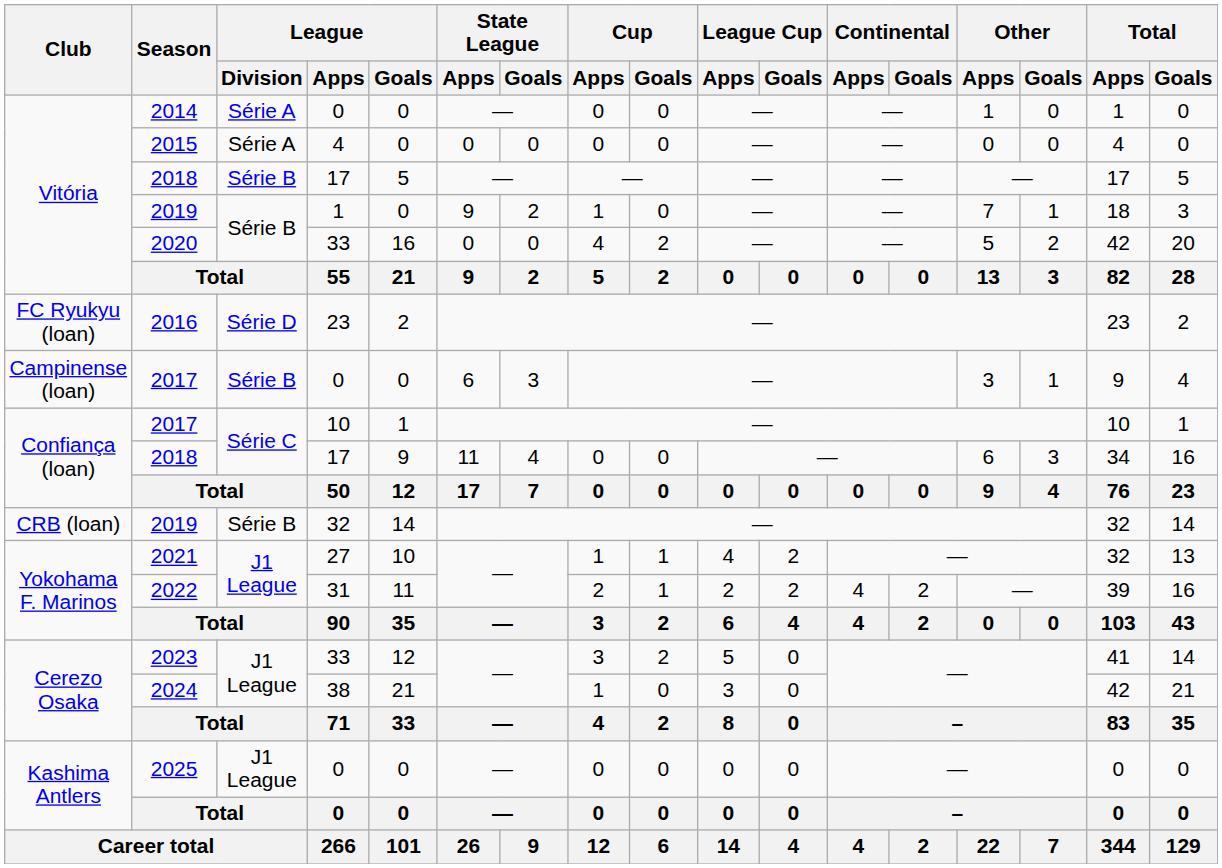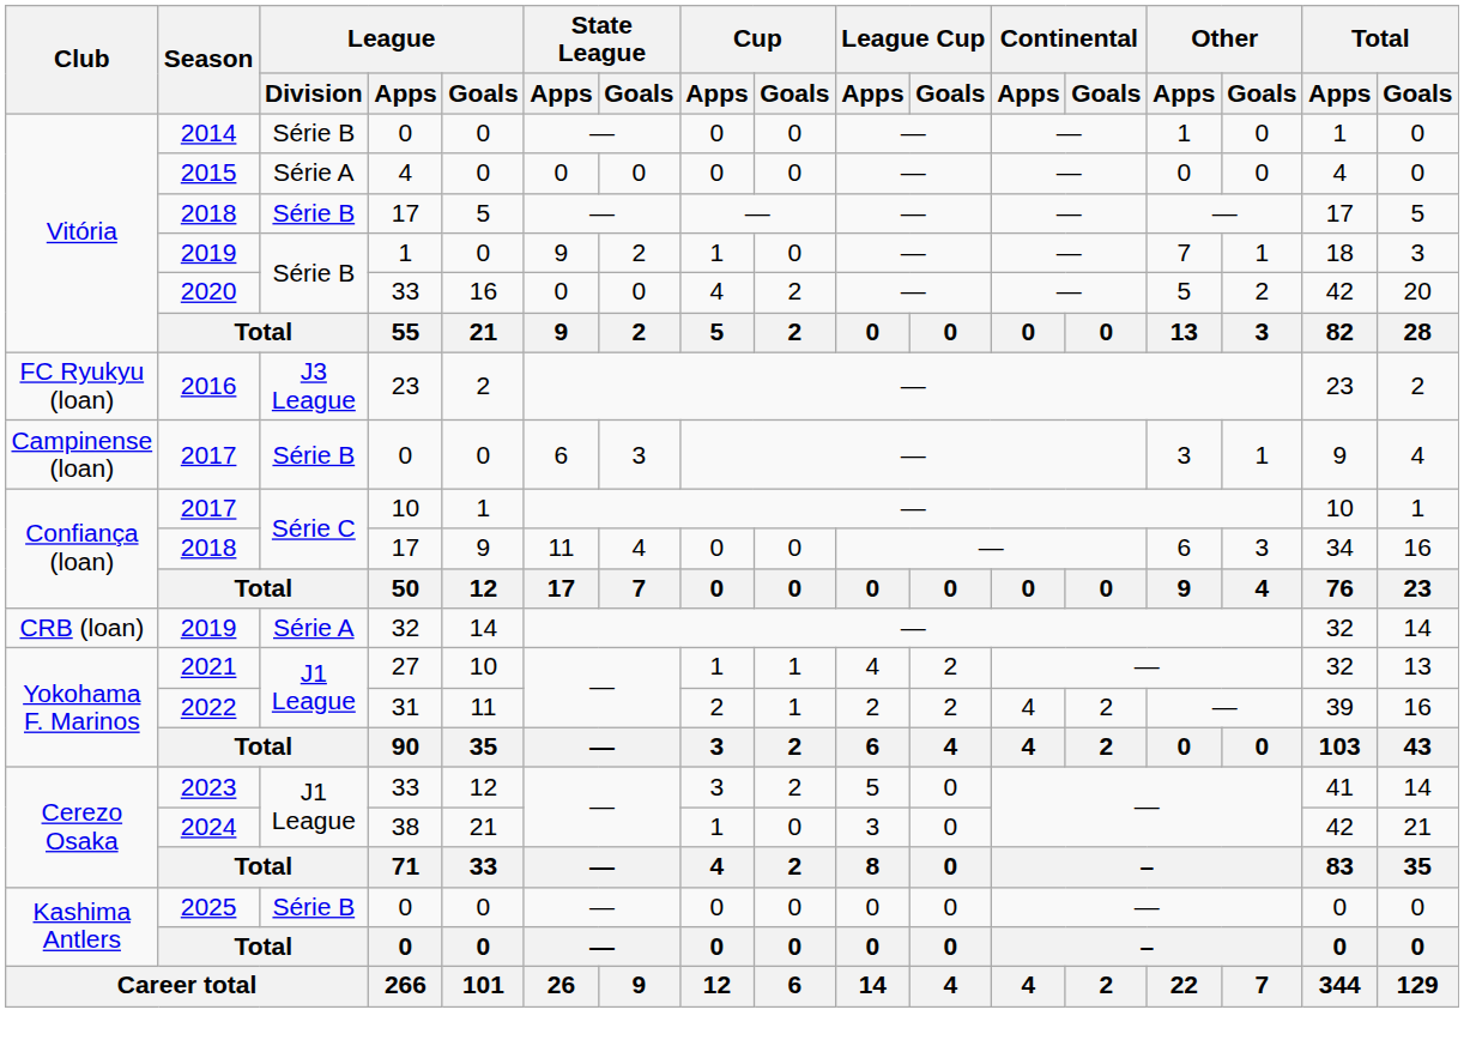 <table class="wikitable" style="text-align: center;">
 <tr>
 <th rowspan="2">Club</th>
 <th rowspan="2">Season</th>
 <th colspan="3">League</th>
 <th colspan="2">State League</th>
 <th colspan="2">Cup</th>
 <th colspan="2">League Cup</th>
 <th colspan="2">Continental</th>
 <th colspan="2">Other</th>
 <th colspan="2">Total</th>
 </tr>
 <tr>
 <th>Division</th>
 <th>Apps</th>
 <th>Goals</th>
 <th>Apps</th>
 <th>Goals</th>
 <th>Apps</th>
 <th>Goals</th>
 <th>Apps</th>
 <th>Goals</th>
 <th>Apps</th>
 <th>Goals</th>
 <th>Apps</th>
 <th>Goals</th>
 <th>Apps</th>
 <th>Goals</th>
 </tr>
 <tr>
 <td rowspan="6" valign="center"><a href='#'>Vitória</a></td>
 <td><a href='#'>2014</a></td>
-<td><a href='#'>Série A</a></td>
+<td>Série B</td>
 <td>0</td>
 <td>0</td>
 <td colspan="2">—</td>
 <td>0</td>
 <td>0</td>
 <td colspan="2">—</td>
 <td colspan="2">—</td>
 <td>1</td>
 <td>0</td>
 <td>1</td>
 <td>0</td>
 </tr>
 <tr>
 <td><a href='#'>2015</a></td>
 <td>Série A</td>
 <td>4</td>
 <td>0</td>
 <td>0</td>
 <td>0</td>
 <td>0</td>
 <td>0</td>
 <td colspan="2">—</td>
 <td colspan="2">—</td>
 <td>0</td>
 <td>0</td>
 <td>4</td>
 <td>0</td>
 </tr>
 <tr>
 <td><a href='#'>2018</a></td>
 <td><a href='#'>Série B</a></td>
 <td>17</td>
 <td>5</td>
 <td colspan="2">—</td>
 <td colspan="2">—</td>
 <td colspan="2">—</td>
 <td colspan="2">—</td>
 <td colspan="2">—</td>
 <td>17</td>
 <td>5</td>
 </tr>
 <tr>
 <td><a href='#'>2019</a></td>
 <td rowspan="2">Série B</td>
 <td>1</td>
 <td>0</td>
 <td>9</td>
 <td>2</td>
 <td>1</td>
 <td>0</td>
 <td colspan="2">—</td>
 <td colspan="2">—</td>
 <td>7</td>
 <td>1</td>
 <td>18</td>
 <td>3</td>
 </tr>
 <tr>
 <td><a href='#'>2020</a></td>
 <td>33</td>
 <td>16</td>
 <td>0</td>
 <td>0</td>
 <td>4</td>
 <td>2</td>
 <td colspan="2">—</td>
 <td colspan="2">—</td>
 <td>5</td>
 <td>2</td>
 <td>42</td>
 <td>20</td>
 </tr>
 <tr>
 <th colspan="2">Total</th>
 <th>55</th>
 <th>21</th>
 <th>9</th>
 <th>2</th>
 <th>5</th>
 <th>2</th>
 <th>0</th>
 <th>0</th>
 <th>0</th>
 <th>0</th>
 <th>13</th>
 <th>3</th>
 <th>82</th>
 <th>28</th>
 </tr>
 <tr>
 <td valign="center"><a href='#'>FC Ryukyu</a> (loan)</td>
 <td><a href='#'>2016</a></td>
-<td><a href='#'>Série D</a></td>
+<td><a href='#'>J3 League</a></td>
 <td>23</td>
 <td>2</td>
 <td colspan="10">—</td>
 <td>23</td>
 <td>2</td>
 </tr>
 <tr>
 <td valign="center"><a href='#'>Campinense</a> (loan)</td>
 <td><a href='#'>2017</a></td>
 <td><a href='#'>Série B</a></td>
 <td>0</td>
 <td>0</td>
 <td>6</td>
 <td>3</td>
 <td colspan="6">—</td>
 <td>3</td>
 <td>1</td>
 <td>9</td>
 <td>4</td>
 </tr>
 <tr>
 <td rowspan="3" valign="center"><a href='#'>Confiança</a> (loan)</td>
 <td><a href='#'>2017</a></td>
 <td rowspan="2"><a href='#'>Série C</a></td>
 <td>10</td>
 <td>1</td>
 <td colspan="10">—</td>
 <td>10</td>
 <td>1</td>
 </tr>
 <tr>
 <td><a href='#'>2018</a></td>
 <td>17</td>
 <td>9</td>
 <td>11</td>
 <td>4</td>
 <td>0</td>
 <td>0</td>
 <td colspan="4">—</td>
 <td>6</td>
 <td>3</td>
 <td>34</td>
 <td>16</td>
 </tr>
 <tr>
 <th colspan="2">Total</th>
 <th>50</th>
 <th>12</th>
 <th>17</th>
 <th>7</th>
 <th>0</th>
 <th>0</th>
 <th>0</th>
 <th>0</th>
 <th>0</th>
 <th>0</th>
 <th>9</th>
 <th>4</th>
 <th>76</th>
 <th>23</th>
 </tr>
 <tr>
 <td valign="center"><a href='#'>CRB</a> (loan)</td>
 <td><a href='#'>2019</a></td>
-<td>Série B</td>
+<td><a href='#'>Série A</a></td>
 <td>32</td>
 <td>14</td>
 <td colspan="10">—</td>
 <td>32</td>
 <td>14</td>
 </tr>
 <tr>
 <td rowspan="3"><a href='#'>Yokohama F. Marinos</a></td>
 <td><a href='#'>2021</a></td>
 <td rowspan="2"><a href='#'>J1 League</a></td>
 <td>27</td>
 <td>10</td>
 <td rowspan="2" colspan="2">—</td>
 <td>1</td>
 <td>1</td>
 <td>4</td>
 <td>2</td>
 <td colspan="4">—</td>
 <td>32</td>
 <td>13</td>
 </tr>
 <tr>
 <td><a href='#'>2022</a></td>
 <td>31</td>
 <td>11</td>
 <td>2</td>
 <td>1</td>
 <td>2</td>
 <td>2</td>
 <td>4</td>
 <td>2</td>
 <td colspan="2">—</td>
 <td>39</td>
 <td>16</td>
 </tr>
 <tr>
 <th colspan="2">Total</th>
 <th>90</th>
 <th>35</th>
 <th colspan="2">—</th>
 <th>3</th>
 <th>2</th>
 <th>6</th>
 <th>4</th>
 <th>4</th>
 <th>2</th>
 <th>0</th>
 <th>0</th>
 <th>103</th>
 <th>43</th>
 </tr>
 <tr>
 <td rowspan="3"><a href='#'>Cerezo Osaka</a></td>
 <td><a href='#'>2023</a></td>
 <td rowspan="2">J1 League</td>
 <td>33</td>
 <td>12</td>
 <td rowspan="2" colspan="2">—</td>
 <td>3</td>
 <td>2</td>
 <td>5</td>
 <td>0</td>
 <td rowspan="2" colspan="4">—</td>
 <td>41</td>
 <td>14</td>
 </tr>
 <tr>
 <td><a href='#'>2024</a></td>
 <td>38</td>
 <td>21</td>
 <td>1</td>
 <td>0</td>
 <td>3</td>
 <td>0</td>
 <td>42</td>
 <td>21</td>
 </tr>
 <tr>
 <th colspan="2">Total</th>
 <th>71</th>
 <th>33</th>
 <th colspan="2">—</th>
 <th>4</th>
 <th>2</th>
 <th>8</th>
 <th>0</th>
 <th colspan="4">–</th>
 <th>83</th>
 <th>35</th>
 </tr>
 <tr>
 <td rowspan="2"><a href='#'>Kashima Antlers</a></td>
 <td><a href='#'>2025</a></td>
-<td>J1 League</td>
+<td><a href='#'>Série B</a></td>
 <td>0</td>
 <td>0</td>
 <td colspan="2">—</td>
 <td>0</td>
 <td>0</td>
 <td>0</td>
 <td>0</td>
 <td colspan="4">—</td>
 <td>0</td>
 <td>0</td>
 </tr>
 <tr>
 <th colspan="2">Total</th>
 <th>0</th>
 <th>0</th>
 <th colspan="2">—</th>
 <th>0</th>
 <th>0</th>
 <th>0</th>
 <th>0</th>
 <th colspan="4">–</th>
 <th>0</th>
 <th>0</th>
 </tr>
 <tr>
 <th colspan="3"><strong>Career total</strong></th>
 <th>266</th>
 <th>101</th>
 <th>26</th>
 <th>9</th>
 <th>12</th>
 <th>6</th>
 <th>14</th>
 <th>4</th>
 <th>4</th>
 <th>2</th>
 <th>22</th>
 <th>7</th>
 <th>344</th>
 <th>129</th>
 </tr>
 </table>
